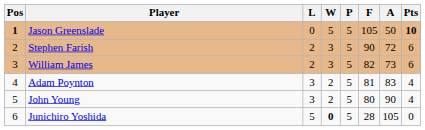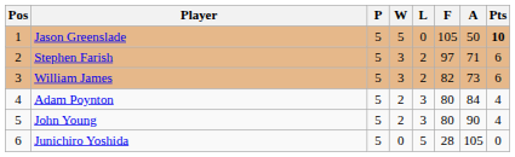 <table class="wikitable" style="font-size: 100%">
 <tr>
 <th width=20>Pos</th>
 <th width=400>Player</th>
+<th width=20>P</th>
+<th width=20>W</th>
 <th width=20>L</th>
-<th width=20>W</th>
-<th width=20>P</th>
 <th width=20>F</th>
 <th width=20>A</th>
 <th width=20>Pts</th>
 </tr>
 <tr align=center style="background: #E6B88A;">
-<td><strong>1</strong></td>
+<td>1</td>
 <td align="left"> <a href='#'>Jason Greenslade</a></td>
-<td>0</td>
 <td>5</td>
 <td>5</td>
+<td>0</td>
 <td>105</td>
 <td>50</td>
 <td><strong>10</strong></td>
 </tr>
 <tr align=center style="background: #E6B88A;">
 <td>2</td>
 <td align="left"> <a href='#'>Stephen Farish</a></td>
+<td>5</td>
+<td>3</td>
 <td>2</td>
-<td>3</td>
-<td>5</td>
-<td>90</td>
-<td>72</td>
+<td>97</td>
+<td>71</td>
 <td>6</td>
 </tr>
 <tr align=center style="background: #E6B88A;">
 <td>3</td>
 <td align="left"> <a href='#'>William James</a></td>
+<td>5</td>
+<td>3</td>
 <td>2</td>
-<td>3</td>
-<td>5</td>
 <td>82</td>
 <td>73</td>
 <td>6</td>
 </tr>
 <tr align=center>
 <td>4</td>
 <td align="left"> <a href='#'>Adam Poynton</a></td>
+<td>5</td>
+<td>2</td>
 <td>3</td>
-<td>2</td>
-<td>5</td>
-<td>81</td>
-<td>83</td>
+<td>80</td>
+<td>84</td>
 <td>4</td>
 </tr>
 <tr align=center>
 <td>5</td>
 <td align="left"> <a href='#'>John Young</a></td>
+<td>5</td>
+<td>2</td>
 <td>3</td>
-<td>2</td>
-<td>5</td>
 <td>80</td>
 <td>90</td>
 <td>4</td>
 </tr>
 <tr align=center>
 <td>6</td>
 <td align="left"> <a href='#'>Junichiro Yoshida</a></td>
 <td>5</td>
-<td><strong>0</strong></td>
+<td>0</td>
 <td>5</td>
 <td>28</td>
 <td>105</td>
 <td>0</td>
 </tr>
 </table>
